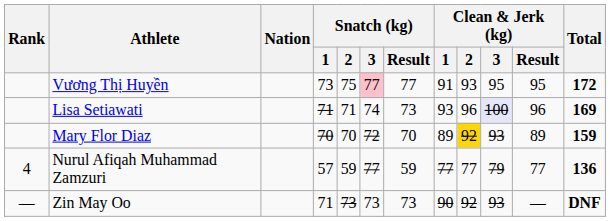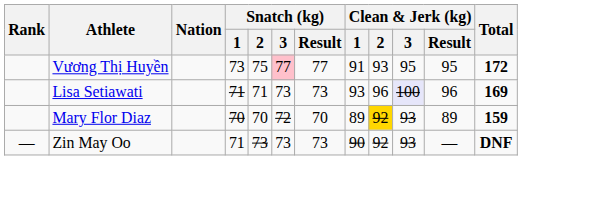 <table class="wikitable sortable" style="text-align:center;">
 <tr>
 <th rowspan=2>Rank</th>
 <th rowspan=2>Athlete</th>
 <th rowspan=2>Nation</th>
 <th colspan=4>Snatch (kg)</th>
 <th colspan=4>Clean & Jerk (kg)</th>
 <th rowspan=2>Total</th>
 </tr>
 <tr>
 <th>1</th>
 <th>2</th>
 <th>3</th>
 <th>Result</th>
 <th>1</th>
 <th>2</th>
 <th>3</th>
 <th>Result</th>
 </tr>
 <tr>
 <td></td>
 <td align=left><a href='#'>Vương Thị Huyền</a></td>
 <td align=left></td>
 <td>73</td>
 <td>75</td>
 <td style="background: pink;">77</td>
 <td>77</td>
 <td>91</td>
 <td>93</td>
 <td>95</td>
 <td>95</td>
 <td><strong>172</strong></td>
 </tr>
 <tr>
 <td></td>
 <td align=left><a href='#'>Lisa Setiawati</a></td>
 <td align=left></td>
 <td><s>71</s></td>
 <td>71</td>
-<td>74</td>
+<td>73</td>
 <td>73</td>
 <td>93</td>
 <td>96</td>
 <td style="background: lavender;"><s>100</s></td>
 <td>96</td>
 <td><strong>169</strong></td>
 </tr>
 <tr>
 <td></td>
 <td align=left><a href='#'>Mary Flor Diaz</a></td>
 <td align=left></td>
 <td><s>70</s></td>
 <td>70</td>
 <td><s>72</s></td>
 <td>70</td>
 <td>89</td>
 <td style="background: gold;"><s>92</s></td>
 <td><s>93</s></td>
 <td>89</td>
 <td><strong>159</strong></td>
 </tr>
 <tr>
-<td>4</td>
-<td align=left>Nurul Afiqah Muhammad Zamzuri</td>
-<td align=left></td>
-<td>57</td>
-<td>59</td>
-<td><s>77</s></td>
-<td>59</td>
-<td><s>77</s></td>
-<td>77</td>
-<td><s>79</s></td>
-<td>77</td>
-<td><strong>136</strong></td>
-</tr>
-<tr>
 <td>—</td>
 <td align=left>Zin May Oo</td>
 <td align=left></td>
 <td>71</td>
 <td><s>73</s></td>
 <td>73</td>
 <td>73</td>
 <td><s>90</s></td>
 <td><s>92</s></td>
 <td><s>93</s></td>
 <td>—</td>
 <td><strong>DNF</strong></td>
 </tr>
 </table>
